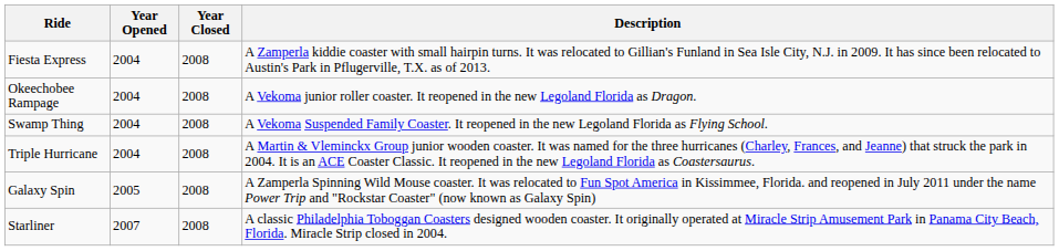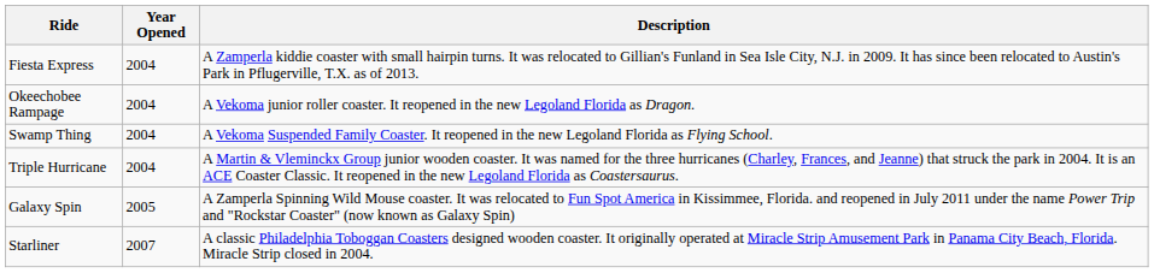 <table class=wikitable>
 <tr>
 <th>Ride</th>
 <th>Year Opened</th>
-<th>Year Closed</th>
 <th>Description</th>
 </tr>
 <tr>
 <td>Fiesta Express</td>
 <td>2004</td>
-<td>2008</td>
 <td>A <a href='#'>Zamperla</a> kiddie coaster with small hairpin turns. It was relocated to Gillian's Funland in Sea Isle City, N.J. in 2009. It has since been relocated to Austin's Park in Pflugerville, T.X. as of 2013.</td>
 </tr>
 <tr>
 <td>Okeechobee Rampage</td>
 <td>2004</td>
-<td>2008</td>
 <td>A <a href='#'>Vekoma</a> junior roller coaster. It reopened in the new <a href='#'>Legoland Florida</a> as <em>Dragon</em>.</td>
 </tr>
 <tr>
 <td>Swamp Thing</td>
 <td>2004</td>
-<td>2008</td>
 <td>A <a href='#'>Vekoma</a> <a href='#'>Suspended Family Coaster</a>. It reopened in the new Legoland Florida as <em>Flying School</em>.</td>
 </tr>
 <tr>
 <td>Triple Hurricane</td>
 <td>2004</td>
-<td>2008</td>
 <td>A <a href='#'>Martin & Vleminckx Group</a> junior wooden coaster. It was named for the three hurricanes (<a href='#'>Charley</a>, <a href='#'>Frances</a>, and <a href='#'>Jeanne</a>) that struck the park in 2004. It is an <a href='#'>ACE</a> Coaster Classic. It reopened in the new <a href='#'>Legoland Florida</a> as <em>Coastersaurus</em>.</td>
 </tr>
 <tr>
 <td>Galaxy Spin</td>
 <td>2005</td>
-<td>2008</td>
 <td>A Zamperla Spinning Wild Mouse coaster. It was relocated to <a href='#'>Fun Spot America</a> in Kissimmee, Florida. and reopened in July 2011 under the name <em>Power Trip</em> and "Rockstar Coaster" (now known as Galaxy Spin)</td>
 </tr>
 <tr>
 <td>Starliner</td>
 <td>2007</td>
-<td>2008</td>
 <td>A classic <a href='#'>Philadelphia Toboggan Coasters</a> designed wooden coaster. It originally operated at <a href='#'>Miracle Strip Amusement Park</a> in <a href='#'>Panama City Beach, Florida</a>. Miracle Strip closed in 2004.</td>
 </tr>
 </table>
